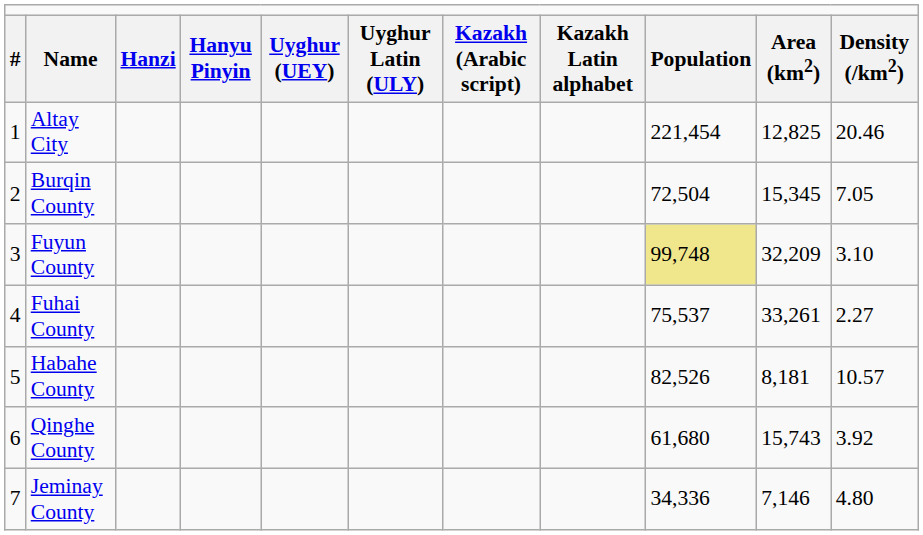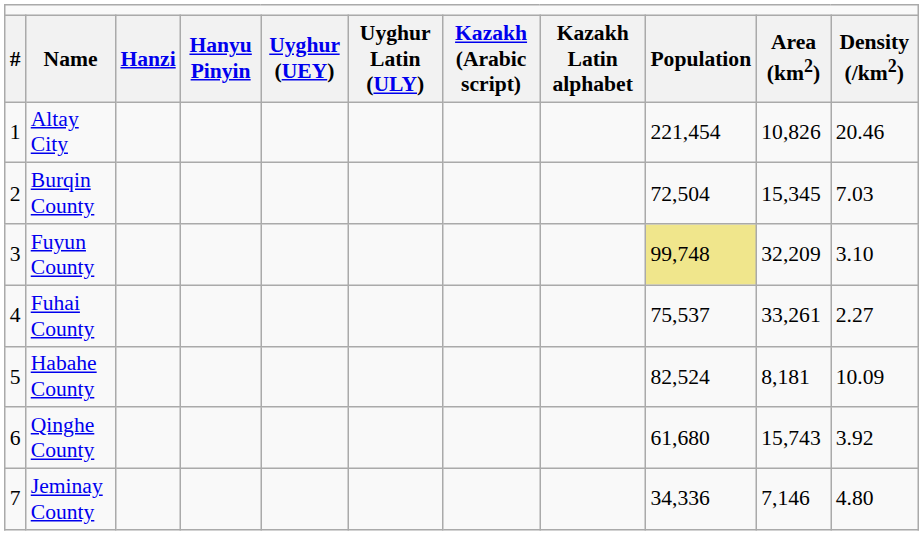 <table class="wikitable"  style="font-size:90%;" align=center>
 <tr>
 <td colspan="11" align="center"></td>
 </tr>
 <tr>
 <th>#</th>
 <th>Name</th>
 <th><a href='#'>Hanzi</a></th>
 <th><a href='#'>Hanyu Pinyin</a></th>
 <th><a href='#'>Uyghur</a> (<a href='#'>UEY</a>)</th>
 <th>Uyghur Latin (<a href='#'>ULY</a>)</th>
 <th><a href='#'>Kazakh</a> (Arabic script)</th>
 <th>Kazakh Latin alphabet</th>
 <th>Population </th>
 <th>Area (km<sup>2</sup>)</th>
 <th>Density (/km<sup>2</sup>)</th>
 </tr>
 <tr --------->
 <td>1</td>
 <td><a href='#'>Altay City</a></td>
 <td></td>
 <td></td>
 <td></td>
 <td></td>
 <td></td>
 <td></td>
 <td>221,454</td>
-<td>12,825</td>
+<td>10,826</td>
 <td>20.46</td>
 </tr>
 <tr --------->
 <td>2</td>
 <td><a href='#'>Burqin County</a></td>
 <td></td>
 <td></td>
 <td></td>
 <td></td>
 <td></td>
 <td></td>
 <td>72,504</td>
 <td>15,345</td>
-<td>7.05</td>
+<td>7.03</td>
 </tr>
 <tr --------->
 <td>3</td>
 <td><a href='#'>Fuyun County</a></td>
 <td></td>
 <td></td>
 <td></td>
 <td></td>
 <td></td>
 <td></td>
 <td style="background: khaki;">99,748</td>
 <td>32,209</td>
 <td>3.10</td>
 </tr>
 <tr --------->
 <td>4</td>
 <td><a href='#'>Fuhai County</a></td>
 <td></td>
 <td></td>
 <td></td>
 <td></td>
 <td></td>
 <td></td>
 <td>75,537</td>
 <td>33,261</td>
 <td>2.27</td>
 </tr>
 <tr --------->
 <td>5</td>
 <td><a href='#'>Habahe County</a></td>
 <td></td>
 <td></td>
 <td></td>
 <td></td>
 <td></td>
 <td></td>
-<td>82,526</td>
+<td>82,524</td>
 <td>8,181</td>
-<td>10.57</td>
+<td>10.09</td>
 </tr>
 <tr --------->
 <td>6</td>
 <td><a href='#'>Qinghe County</a></td>
 <td></td>
 <td></td>
 <td></td>
 <td></td>
 <td></td>
 <td></td>
 <td>61,680</td>
 <td>15,743</td>
 <td>3.92</td>
 </tr>
 <tr --------->
 <td>7</td>
 <td><a href='#'>Jeminay County</a></td>
 <td></td>
 <td></td>
 <td></td>
 <td></td>
 <td></td>
 <td></td>
 <td>34,336</td>
 <td>7,146</td>
 <td>4.80</td>
 </tr>
 </table>
